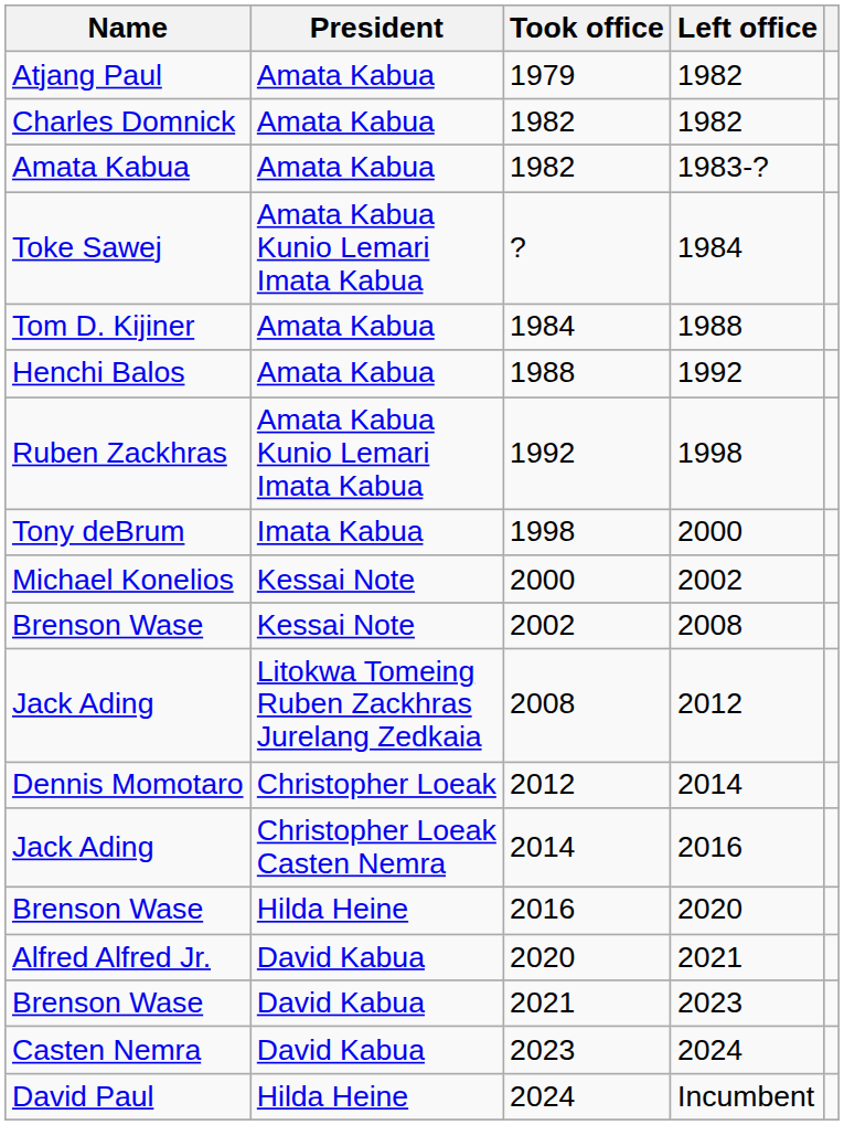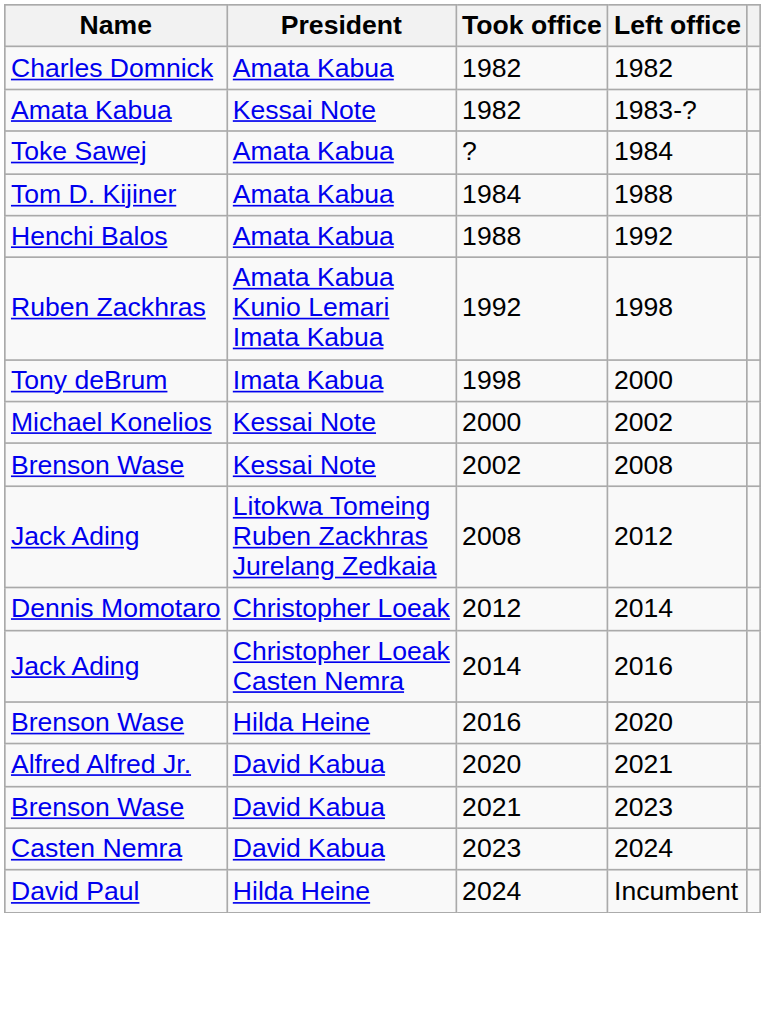 <table class="wikitable">
 <tr>
 <th>Name</th>
 <th>President</th>
 <th>Took office</th>
 <th>Left office</th>
 <th></th>
-</tr>
-<tr>
-<td><a href='#'>Atjang Paul</a></td>
-<td><a href='#'>Amata Kabua</a></td>
-<td>1979</td>
-<td>1982</td>
-<td></td>
 </tr>
 <tr>
 <td><a href='#'>Charles Domnick</a></td>
 <td><a href='#'>Amata Kabua</a></td>
 <td>1982</td>
 <td>1982</td>
 <td></td>
 </tr>
 <tr>
 <td><a href='#'>Amata Kabua</a></td>
-<td><a href='#'>Amata Kabua</a></td>
+<td><a href='#'>Kessai Note</a></td>
 <td>1982</td>
 <td>1983-?</td>
 <td></td>
 </tr>
 <tr>
 <td><a href='#'>Toke Sawej</a></td>
-<td><a href='#'>Amata Kabua</a><br><a href='#'>Kunio Lemari</a><br><a href='#'>Imata Kabua</a></td>
+<td><a href='#'>Amata Kabua</a></td>
 <td>?</td>
 <td>1984</td>
 <td></td>
 </tr>
 <tr>
 <td><a href='#'>Tom D. Kijiner</a></td>
 <td><a href='#'>Amata Kabua</a></td>
 <td>1984</td>
 <td>1988</td>
 <td></td>
 </tr>
 <tr>
 <td><a href='#'>Henchi Balos</a></td>
 <td><a href='#'>Amata Kabua</a></td>
 <td>1988</td>
 <td>1992</td>
 <td></td>
 </tr>
 <tr>
 <td><a href='#'>Ruben Zackhras</a></td>
 <td><a href='#'>Amata Kabua</a><br><a href='#'>Kunio Lemari</a><br><a href='#'>Imata Kabua</a></td>
 <td>1992</td>
 <td>1998</td>
 <td></td>
 </tr>
 <tr>
 <td><a href='#'>Tony deBrum</a></td>
 <td><a href='#'>Imata Kabua</a></td>
 <td>1998</td>
 <td>2000</td>
 <td></td>
 </tr>
 <tr>
 <td><a href='#'>Michael Konelios</a></td>
 <td><a href='#'>Kessai Note</a></td>
 <td>2000</td>
 <td>2002</td>
 <td></td>
 </tr>
 <tr>
 <td><a href='#'>Brenson Wase</a></td>
 <td><a href='#'>Kessai Note</a></td>
 <td>2002</td>
 <td>2008</td>
 <td></td>
 </tr>
 <tr>
 <td><a href='#'>Jack Ading</a></td>
 <td><a href='#'>Litokwa Tomeing</a><br><a href='#'>Ruben Zackhras</a><br><a href='#'>Jurelang Zedkaia</a></td>
 <td>2008</td>
 <td>2012</td>
 <td></td>
 </tr>
 <tr>
 <td><a href='#'>Dennis Momotaro</a></td>
 <td><a href='#'>Christopher Loeak</a></td>
 <td>2012</td>
 <td>2014</td>
 <td></td>
 </tr>
 <tr>
 <td><a href='#'>Jack Ading</a></td>
 <td><a href='#'>Christopher Loeak</a><br><a href='#'>Casten Nemra</a></td>
 <td>2014</td>
 <td>2016</td>
 <td></td>
 </tr>
 <tr>
 <td><a href='#'>Brenson Wase</a></td>
 <td><a href='#'>Hilda Heine</a></td>
 <td>2016</td>
 <td>2020</td>
 <td></td>
 </tr>
 <tr>
 <td><a href='#'>Alfred Alfred Jr.</a></td>
 <td><a href='#'>David Kabua</a></td>
 <td>2020</td>
 <td>2021</td>
 <td></td>
 </tr>
 <tr>
 <td><a href='#'>Brenson Wase</a></td>
 <td><a href='#'>David Kabua</a></td>
 <td>2021</td>
 <td>2023</td>
 <td></td>
 </tr>
 <tr>
 <td><a href='#'>Casten Nemra</a></td>
 <td><a href='#'>David Kabua</a></td>
 <td>2023</td>
 <td>2024</td>
 <td></td>
 </tr>
 <tr>
 <td><a href='#'>David Paul</a></td>
 <td><a href='#'>Hilda Heine</a></td>
 <td>2024</td>
 <td>Incumbent</td>
 <td></td>
 </tr>
 </table>
